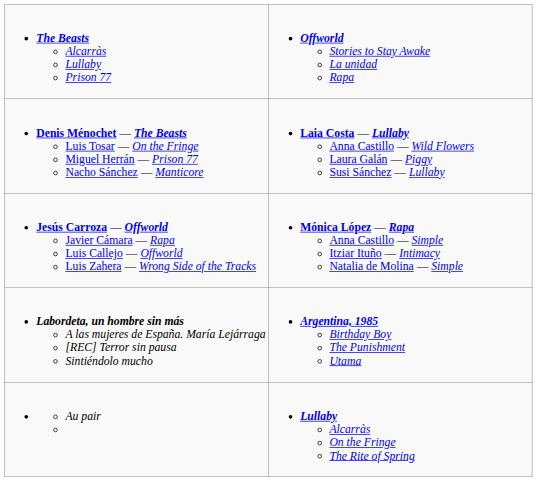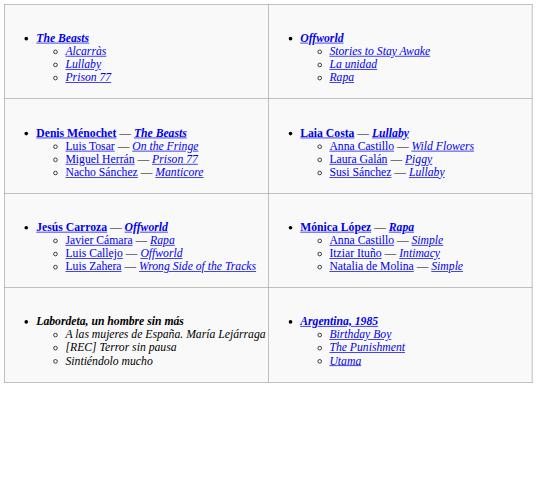 <table class=wikitable style="width="100%">
 <tr>
 <td style="vertical-align:top;" width="50%"><br><ul><li><strong><em><a href='#'>The Beasts</a></em></strong><ul><li><em><a href='#'>Alcarràs</a></em></li><li><em><a href='#'>Lullaby</a></em></li><li><em><a href='#'>Prison 77</a></em></li></ul></li></ul></td>
 <td style="vertical-align:top;" width="50%"><br><ul><li><strong><em><a href='#'>Offworld</a></em></strong><ul><li><em><a href='#'>Stories to Stay Awake</a></em></li><li><em><a href='#'>La unidad</a></em></li><li><em><a href='#'>Rapa</a></em></li></ul></li></ul></td>
 </tr>
 <tr>
 <td style="vertical-align:top;" width="50%"><br><ul><li><strong><a href='#'>Denis Ménochet</a></strong> — <strong><em><a href='#'>The Beasts</a></em></strong><ul><li><a href='#'>Luis Tosar</a> — <em><a href='#'>On the Fringe</a></em></li><li><a href='#'>Miguel Herrán</a> — <em><a href='#'>Prison 77</a></em></li><li><a href='#'>Nacho Sánchez</a> — <em><a href='#'>Manticore</a></em></li></ul></li></ul></td>
 <td style="vertical-align:top;" width="50%"><br><ul><li><strong><a href='#'>Laia Costa</a></strong> — <strong><em><a href='#'>Lullaby</a></em></strong><ul><li><a href='#'>Anna Castillo</a> — <em><a href='#'>Wild Flowers</a></em></li><li><a href='#'>Laura Galán</a> — <em><a href='#'>Piggy</a></em></li><li><a href='#'>Susi Sánchez</a> — <em><a href='#'>Lullaby</a></em></li></ul></li></ul></td>
 </tr>
 <tr>
 <td style="vertical-align:top;" width="50%"><br><ul><li><strong><a href='#'>Jesús Carroza</a></strong> — <strong><em><a href='#'>Offworld</a></em></strong><ul><li><a href='#'>Javier Cámara</a> — <em><a href='#'>Rapa</a></em></li><li><a href='#'>Luis Callejo</a> — <em><a href='#'>Offworld</a></em></li><li><a href='#'>Luis Zahera</a> — <em><a href='#'>Wrong Side of the Tracks</a></em></li></ul></li></ul></td>
 <td style="vertical-align:top;" width="50%"><br><ul><li><strong><a href='#'>Mónica López</a></strong> — <strong><em><a href='#'>Rapa</a></em></strong><ul><li><a href='#'>Anna Castillo</a> — <em><a href='#'>Simple</a></em></li><li><a href='#'>Itziar Ituño</a> — <em><a href='#'>Intimacy</a></em></li><li><a href='#'>Natalia de Molina</a> — <em><a href='#'>Simple</a></em></li></ul></li></ul></td>
 </tr>
 <tr>
 <td style="vertical-align:top;" width="50%"><br><ul><li><strong><em>Labordeta, un hombre sin más</em></strong><ul><li><em>A las mujeres de España. María Lejárraga</em></li><li><em>[REC] Terror sin pausa</em></li><li><em>Sintiéndolo mucho</em></li></ul></li></ul></td>
 <td style="vertical-align:top;" width="50%"><br><ul><li><strong><em><a href='#'>Argentina, 1985</a></em></strong><ul><li><a href='#'><em>Birthday Boy</em></a></li><li><em><a href='#'>The Punishment</a></em></li><li><em><a href='#'>Utama</a></em></li></ul></li></ul></td>
 </tr>
-<tr>
-<td style="vertical-align:top;" width="50%"><br><ul><li><strong><em></em></strong><ul><li><em>Au pair</em></li><li><em></em></li></ul></li></ul></td>
-<td style="vertical-align:top;" width="50%"><br><ul><li><strong><em><a href='#'>Lullaby</a></em></strong><ul><li><em><a href='#'>Alcarràs</a></em></li><li><em><a href='#'>On the Fringe</a></em></li><li><em><a href='#'>The Rite of Spring</a></em></li></ul></li></ul></td>
-</tr>
 </table>
